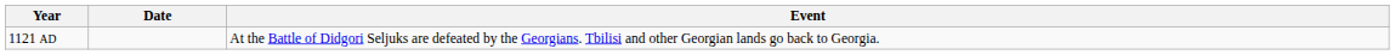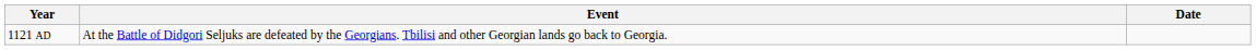 <table class="wikitable" width="100%">
 <tr>
 <th style="width:6%">Year</th>
+<th>Event</th>
 <th style="width:10%">Date</th>
-<th>Event</th>
 </tr>
 <tr>
 <td>1121 <small>AD</small></td>
+<td>At the <a href='#'>Battle of Didgori</a> Seljuks are defeated by the <a href='#'>Georgians</a>. <a href='#'>Tbilisi</a> and other Georgian lands go back to Georgia.</td>
 <td></td>
-<td>At the <a href='#'>Battle of Didgori</a> Seljuks are defeated by the <a href='#'>Georgians</a>. <a href='#'>Tbilisi</a> and other Georgian lands go back to Georgia.</td>
 </tr>
 </table>
